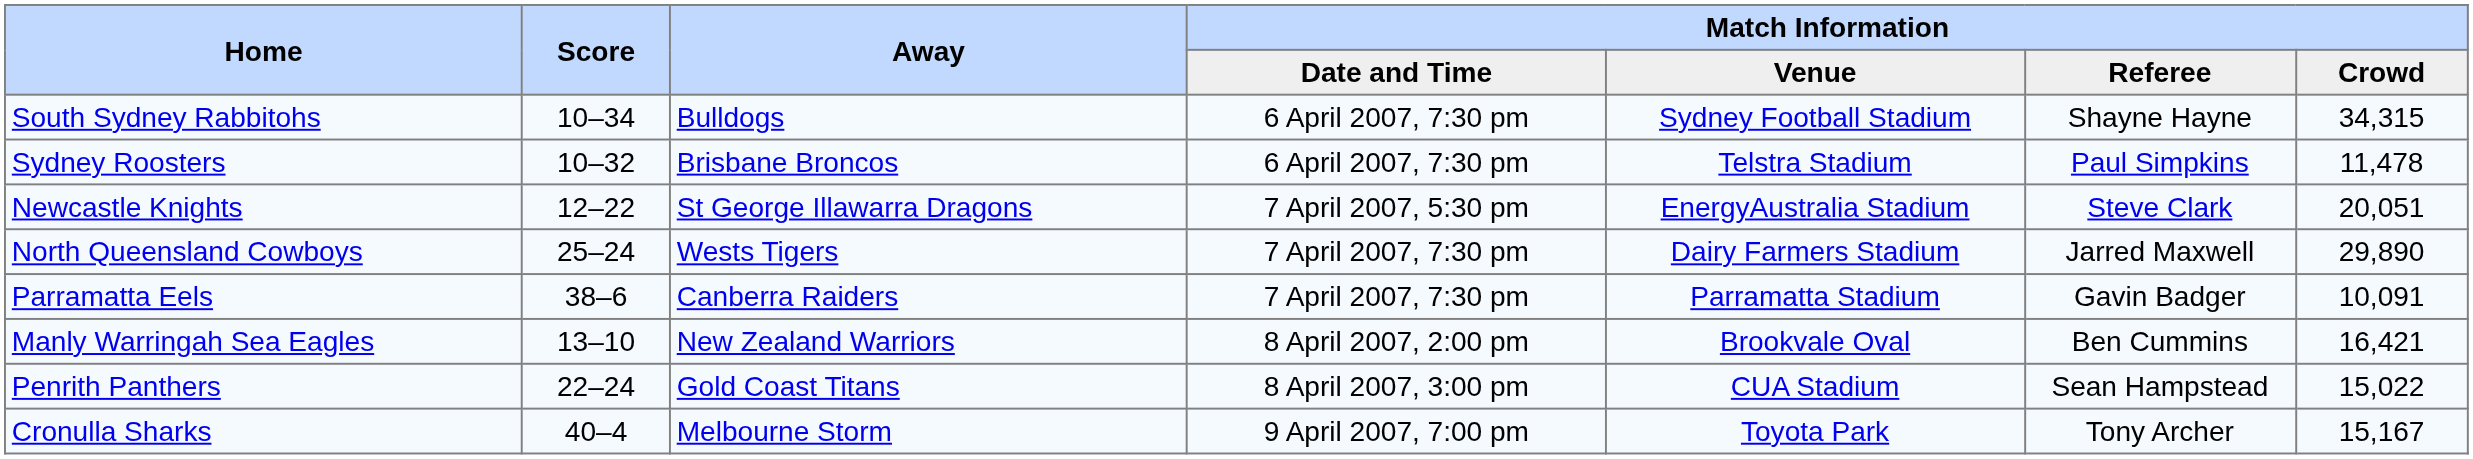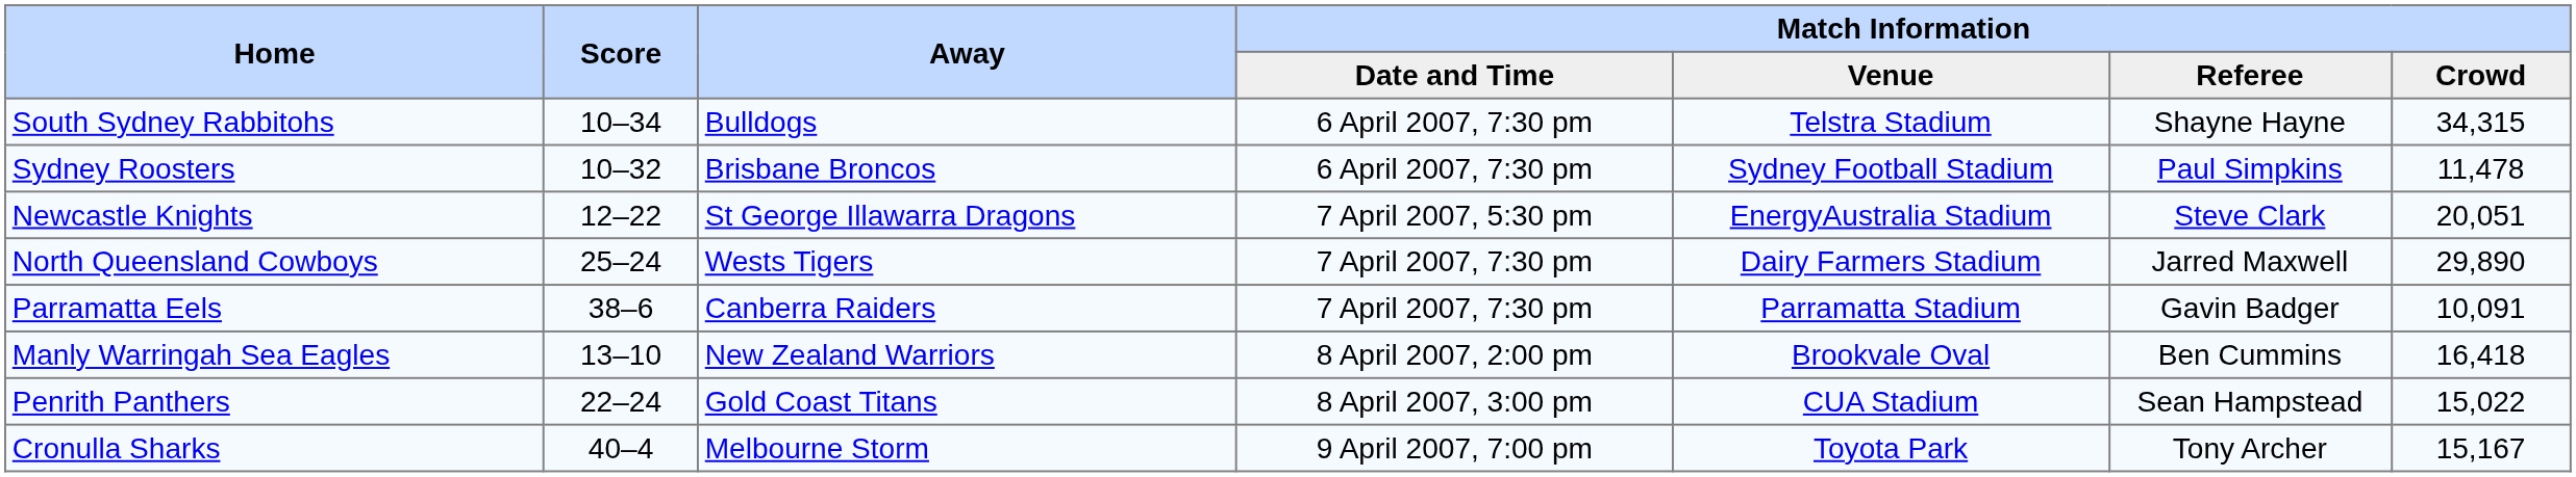 <table border=1 style="border-collapse:collapse; font-size:90%; text-align:center;" cellpadding=3 cellspacing=0 width=100%>
 <tr bgcolor=#C1D8FF>
 <th rowspan=2 width=21%>Home</th>
 <th rowspan=2 width=6%>Score</th>
 <th rowspan=2 width=21%>Away</th>
 <th colspan=6>Match Information</th>
 </tr>
 <tr bgcolor=#EFEFEF>
 <th width=17%>Date and Time</th>
 <th width=17%>Venue</th>
 <th width=11%>Referee</th>
 <th width=7%>Crowd</th>
 </tr>
 <tr bgcolor=#F5FAFF>
 <td align=left> <a href='#'>South Sydney Rabbitohs</a></td>
 <td>10–34</td>
 <td align=left> <a href='#'>Bulldogs</a></td>
 <td>6 April 2007, 7:30 pm</td>
-<td><a href='#'>Sydney Football Stadium</a></td>
+<td><a href='#'>Telstra Stadium</a></td>
 <td>Shayne Hayne</td>
 <td>34,315</td>
 </tr>
 <tr bgcolor=#F5FAFF>
 <td align=left> <a href='#'>Sydney Roosters</a></td>
 <td>10–32</td>
 <td align=left> <a href='#'>Brisbane Broncos</a></td>
 <td>6 April 2007, 7:30 pm</td>
-<td><a href='#'>Telstra Stadium</a></td>
+<td><a href='#'>Sydney Football Stadium</a></td>
 <td><a href='#'>Paul Simpkins</a></td>
 <td>11,478</td>
 </tr>
 <tr bgcolor=#F5FAFF>
 <td align=left> <a href='#'>Newcastle Knights</a></td>
 <td>12–22</td>
 <td align=left> <a href='#'>St George Illawarra Dragons</a></td>
 <td>7 April 2007, 5:30 pm</td>
 <td><a href='#'>EnergyAustralia Stadium</a></td>
 <td><a href='#'>Steve Clark</a></td>
 <td>20,051</td>
 </tr>
 <tr bgcolor=#F5FAFF>
 <td align=left> <a href='#'>North Queensland Cowboys</a></td>
 <td>25–24</td>
 <td align=left> <a href='#'>Wests Tigers</a></td>
 <td>7 April 2007, 7:30 pm</td>
 <td><a href='#'>Dairy Farmers Stadium</a></td>
 <td>Jarred Maxwell</td>
 <td>29,890</td>
 </tr>
 <tr bgcolor=#F5FAFF>
 <td align=left> <a href='#'>Parramatta Eels</a></td>
 <td>38–6</td>
 <td align=left> <a href='#'>Canberra Raiders</a></td>
 <td>7 April 2007, 7:30 pm</td>
 <td><a href='#'>Parramatta Stadium</a></td>
 <td>Gavin Badger</td>
 <td>10,091</td>
 </tr>
 <tr bgcolor=#F5FAFF>
 <td align=left> <a href='#'>Manly Warringah Sea Eagles</a></td>
 <td>13–10</td>
 <td align=left> <a href='#'>New Zealand Warriors</a></td>
 <td>8 April 2007, 2:00 pm</td>
 <td><a href='#'>Brookvale Oval</a></td>
 <td>Ben Cummins</td>
-<td>16,421</td>
+<td>16,418</td>
 </tr>
 <tr bgcolor=#F5FAFF>
 <td align=left> <a href='#'>Penrith Panthers</a></td>
 <td>22–24</td>
 <td align=left> <a href='#'>Gold Coast Titans</a></td>
 <td>8 April 2007, 3:00 pm</td>
 <td><a href='#'>CUA Stadium</a></td>
 <td>Sean Hampstead</td>
 <td>15,022</td>
 </tr>
 <tr bgcolor=#F5FAFF>
 <td align=left> <a href='#'>Cronulla Sharks</a></td>
 <td>40–4</td>
 <td align=left> <a href='#'>Melbourne Storm</a></td>
 <td>9 April 2007, 7:00 pm</td>
 <td><a href='#'>Toyota Park</a></td>
 <td>Tony Archer</td>
 <td>15,167</td>
 </tr>
 </table>
